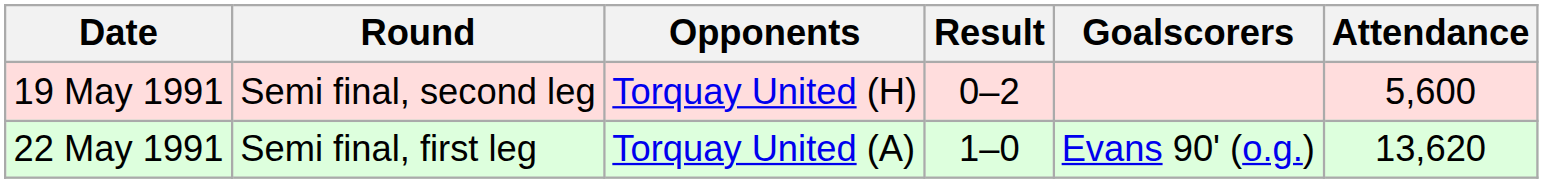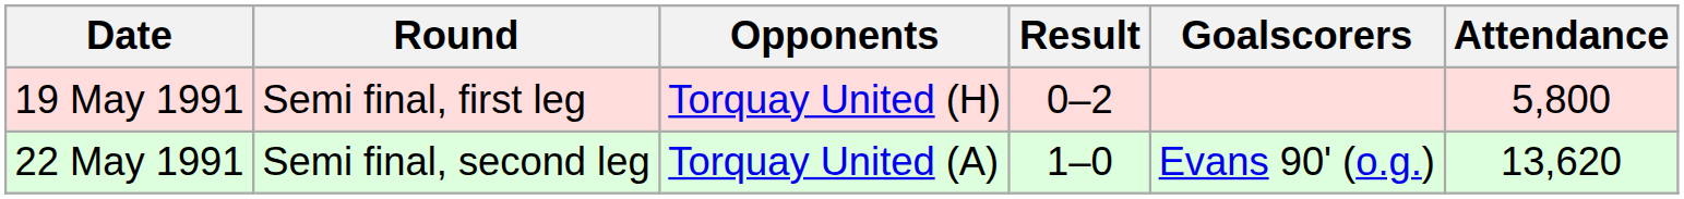 <table class="wikitable">
 <tr>
 <th>Date</th>
 <th>Round</th>
 <th>Opponents</th>
 <th>Result</th>
 <th>Goalscorers</th>
 <th>Attendance</th>
 </tr>
 <tr bgcolor="#ffdddd">
 <td>19 May 1991</td>
-<td>Semi final, second leg</td>
+<td>Semi final, first leg</td>
 <td><a href='#'>Torquay United</a> (H)</td>
 <td align="center">0–2</td>
 <td></td>
-<td align="center">5,600</td>
+<td align="center">5,800</td>
 </tr>
 <tr bgcolor="#ddffdd">
 <td>22 May 1991</td>
-<td>Semi final, first leg</td>
+<td>Semi final, second leg</td>
 <td><a href='#'>Torquay United</a> (A)</td>
 <td align="center">1–0</td>
 <td><a href='#'>Evans</a> 90' (<a href='#'>o.g.</a>)</td>
 <td align="center">13,620</td>
 </tr>
 </table>
